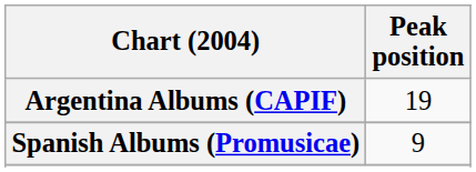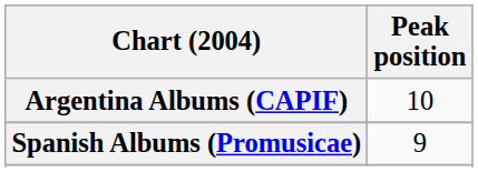 <table class="wikitable sortable plainrowheaders" style="text-align:center;">
 <tr>
 <th scope="col">Chart (2004)</th>
 <th scope="col">Peak<br> position</th>
 </tr>
 <tr>
 <th scope="row">Argentina Albums (<a href='#'>CAPIF</a>)</th>
-<td align="center">19</td>
+<td align="center">10</td>
 </tr>
 <tr>
 </tr>
 <tr>
 </tr>
 <tr>
 <th scope="row">Spanish Albums (<a href='#'>Promusicae</a>)</th>
 <td align="center">9</td>
 </tr>
 <tr>
 </tr>
 <tr>
 </tr>
 <tr>
 </tr>
 <tr>
 </tr>
 </table>
